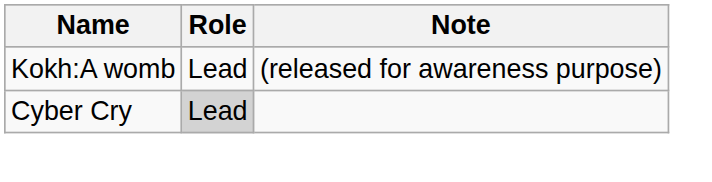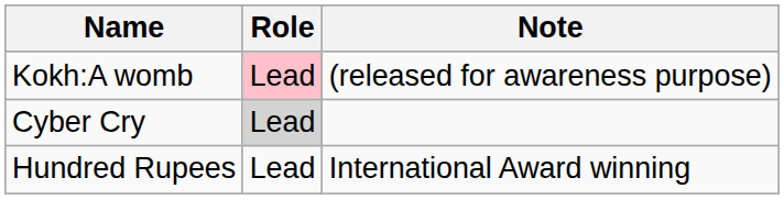 <table class="wikitable shortable">
 <tr>
 <th>Name</th>
 <th>Role</th>
 <th>Note</th>
 </tr>
 <tr>
 <td>Kokh:A womb</td>
-<td>Lead</td>
+<td style="background: pink;">Lead</td>
 <td>(released for awareness purpose)</td>
 </tr>
 <tr>
 <td>Cyber Cry</td>
 <td style="background: lightgrey;">Lead</td>
 <td></td>
 </tr>
+<tr>
+<td>Hundred Rupees</td>
+<td>Lead</td>
+<td>International Award winning</td>
+</tr>
 </table>
